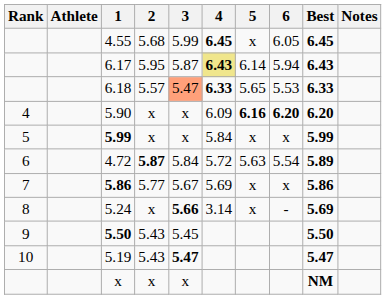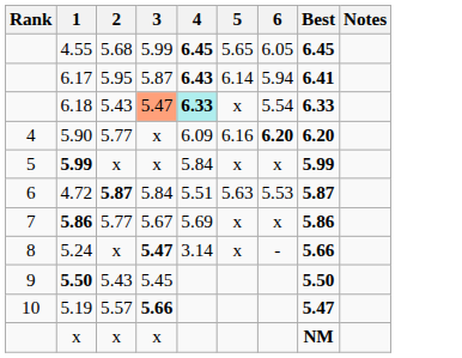 <table class="wikitable sortable" style="text-align:center">
 <tr>
 <th>Rank</th>
-<th>Athlete</th>
 <th>1</th>
 <th>2</th>
 <th>3</th>
 <th>4</th>
 <th>5</th>
 <th>6</th>
 <th>Best</th>
 <th>Notes</th>
 </tr>
 <tr>
 <td></td>
-<td style="text-align:left"></td>
 <td>4.55</td>
 <td>5.68</td>
 <td>5.99</td>
 <td><strong>6.45</strong></td>
-<td>x</td>
+<td>5.65</td>
 <td>6.05</td>
 <td><strong>6.45</strong></td>
 <td></td>
 </tr>
 <tr>
 <td></td>
-<td style="text-align:left"></td>
 <td>6.17</td>
 <td>5.95</td>
 <td>5.87</td>
-<td style="background: khaki;"><strong>6.43</strong></td>
+<td><strong>6.43</strong></td>
 <td>6.14</td>
 <td>5.94</td>
-<td><strong>6.43</strong></td>
+<td><strong>6.41</strong></td>
 <td></td>
 </tr>
 <tr>
 <td></td>
-<td style="text-align:left"></td>
 <td>6.18</td>
-<td>5.57</td>
+<td>5.43</td>
 <td style="background: lightsalmon;">5.47</td>
-<td><strong>6.33</strong></td>
-<td>5.65</td>
-<td>5.53</td>
+<td style="background: paleturquoise;"><strong>6.33</strong></td>
+<td>x</td>
+<td>5.54</td>
 <td><strong>6.33</strong></td>
 <td></td>
 </tr>
 <tr>
 <td>4</td>
-<td style="text-align:left"></td>
 <td>5.90</td>
-<td>x</td>
+<td>5.77</td>
 <td>x</td>
 <td>6.09</td>
-<td><strong>6.16</strong></td>
+<td>6.16</td>
 <td><strong>6.20</strong></td>
 <td><strong>6.20</strong></td>
 <td></td>
 </tr>
 <tr>
 <td>5</td>
-<td style="text-align:left"></td>
 <td><strong>5.99</strong></td>
 <td>x</td>
 <td>x</td>
 <td>5.84</td>
 <td>x</td>
 <td>x</td>
 <td><strong>5.99</strong></td>
 <td></td>
 </tr>
 <tr>
 <td>6</td>
-<td style="text-align:left"></td>
 <td>4.72</td>
 <td><strong>5.87</strong></td>
 <td>5.84</td>
-<td>5.72</td>
+<td>5.51</td>
 <td>5.63</td>
-<td>5.54</td>
-<td><strong>5.89</strong></td>
+<td>5.53</td>
+<td><strong>5.87</strong></td>
 <td></td>
 </tr>
 <tr>
 <td>7</td>
-<td style="text-align:left"></td>
 <td><strong>5.86</strong></td>
 <td>5.77</td>
 <td>5.67</td>
 <td>5.69</td>
 <td>x</td>
 <td>x</td>
 <td><strong>5.86</strong></td>
 <td></td>
 </tr>
 <tr>
 <td>8</td>
-<td style="text-align:left"></td>
 <td>5.24</td>
 <td>x</td>
-<td><strong>5.66</strong></td>
+<td><strong>5.47</strong></td>
 <td>3.14</td>
 <td>x</td>
 <td>-</td>
-<td><strong>5.69</strong></td>
+<td><strong>5.66</strong></td>
 <td></td>
 </tr>
 <tr>
 <td>9</td>
-<td style="text-align:left"></td>
 <td><strong>5.50</strong></td>
 <td>5.43</td>
 <td>5.45</td>
 <td></td>
 <td></td>
 <td></td>
 <td><strong>5.50</strong></td>
 <td></td>
 </tr>
 <tr>
 <td>10</td>
-<td style="text-align:left"></td>
 <td>5.19</td>
-<td>5.43</td>
-<td><strong>5.47</strong></td>
+<td>5.57</td>
+<td><strong>5.66</strong></td>
 <td></td>
 <td></td>
 <td></td>
 <td><strong>5.47</strong></td>
 <td></td>
 </tr>
 <tr>
 <td></td>
-<td style="text-align:left"></td>
 <td>x</td>
 <td>x</td>
 <td>x</td>
 <td></td>
 <td></td>
 <td></td>
 <td><strong>NM</strong></td>
 <td></td>
 </tr>
 </table>
